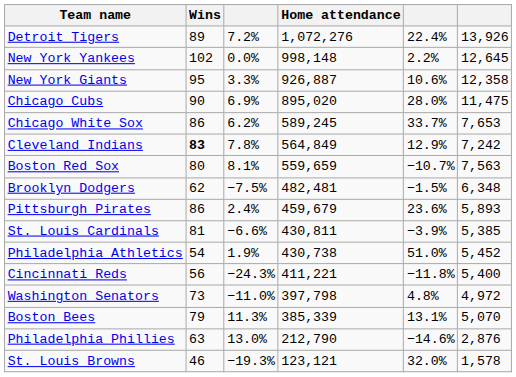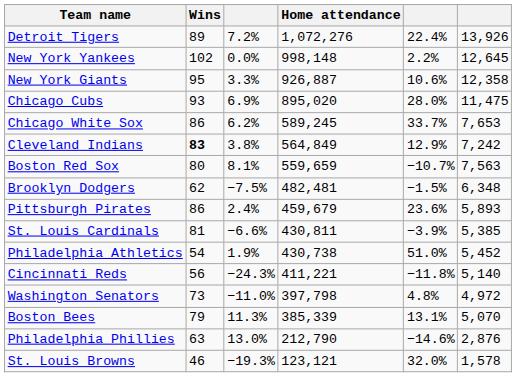 <table class="wikitable sortable">
 <tr style="text-align:center; font-size:larger;">
 </tr>
 <tr>
 <th>Team name</th>
 <th>Wins</th>
 <th></th>
 <th>Home attendance</th>
 <th></th>
 <th></th>
 </tr>
 <tr>
 <td><a href='#'>Detroit Tigers</a></td>
 <td>89</td>
 <td>7.2%</td>
 <td>1,072,276</td>
 <td>22.4%</td>
 <td>13,926</td>
 </tr>
 <tr>
 <td><a href='#'>New York Yankees</a></td>
 <td>102</td>
 <td>0.0%</td>
 <td>998,148</td>
 <td>2.2%</td>
 <td>12,645</td>
 </tr>
 <tr>
 <td><a href='#'>New York Giants</a></td>
 <td>95</td>
 <td>3.3%</td>
 <td>926,887</td>
 <td>10.6%</td>
 <td>12,358</td>
 </tr>
 <tr>
 <td><a href='#'>Chicago Cubs</a></td>
-<td>90</td>
+<td>93</td>
 <td>6.9%</td>
 <td>895,020</td>
 <td>28.0%</td>
 <td>11,475</td>
 </tr>
 <tr>
 <td><a href='#'>Chicago White Sox</a></td>
 <td>86</td>
 <td>6.2%</td>
 <td>589,245</td>
 <td>33.7%</td>
 <td>7,653</td>
 </tr>
 <tr>
 <td><a href='#'>Cleveland Indians</a></td>
 <td><strong>83</strong></td>
-<td>7.8%</td>
+<td>3.8%</td>
 <td>564,849</td>
 <td>12.9%</td>
 <td>7,242</td>
 </tr>
 <tr>
 <td><a href='#'>Boston Red Sox</a></td>
 <td>80</td>
 <td>8.1%</td>
 <td>559,659</td>
 <td>−10.7%</td>
 <td>7,563</td>
 </tr>
 <tr>
 <td><a href='#'>Brooklyn Dodgers</a></td>
 <td>62</td>
 <td>−7.5%</td>
 <td>482,481</td>
 <td>−1.5%</td>
 <td>6,348</td>
 </tr>
 <tr>
 <td><a href='#'>Pittsburgh Pirates</a></td>
 <td>86</td>
 <td>2.4%</td>
 <td>459,679</td>
 <td>23.6%</td>
 <td>5,893</td>
 </tr>
 <tr>
 <td><a href='#'>St. Louis Cardinals</a></td>
 <td>81</td>
 <td>−6.6%</td>
 <td>430,811</td>
 <td>−3.9%</td>
 <td>5,385</td>
 </tr>
 <tr>
 <td><a href='#'>Philadelphia Athletics</a></td>
 <td>54</td>
 <td>1.9%</td>
 <td>430,738</td>
 <td>51.0%</td>
 <td>5,452</td>
 </tr>
 <tr>
 <td><a href='#'>Cincinnati Reds</a></td>
 <td>56</td>
 <td>−24.3%</td>
 <td>411,221</td>
 <td>−11.8%</td>
-<td>5,400</td>
+<td>5,140</td>
 </tr>
 <tr>
 <td><a href='#'>Washington Senators</a></td>
 <td>73</td>
 <td>−11.0%</td>
 <td>397,798</td>
 <td>4.8%</td>
 <td>4,972</td>
 </tr>
 <tr>
 <td><a href='#'>Boston Bees</a></td>
 <td>79</td>
 <td>11.3%</td>
 <td>385,339</td>
 <td>13.1%</td>
 <td>5,070</td>
 </tr>
 <tr>
 <td><a href='#'>Philadelphia Phillies</a></td>
 <td>63</td>
 <td>13.0%</td>
 <td>212,790</td>
 <td>−14.6%</td>
 <td>2,876</td>
 </tr>
 <tr>
 <td><a href='#'>St. Louis Browns</a></td>
 <td>46</td>
 <td>−19.3%</td>
 <td>123,121</td>
 <td>32.0%</td>
 <td>1,578</td>
 </tr>
 </table>
